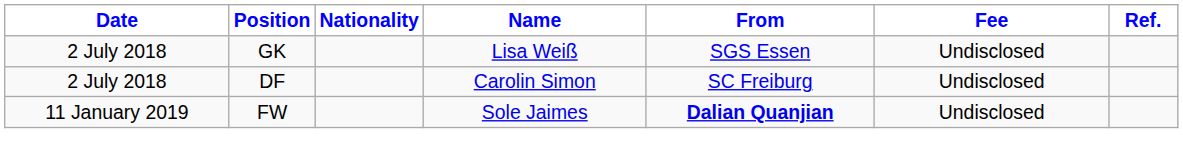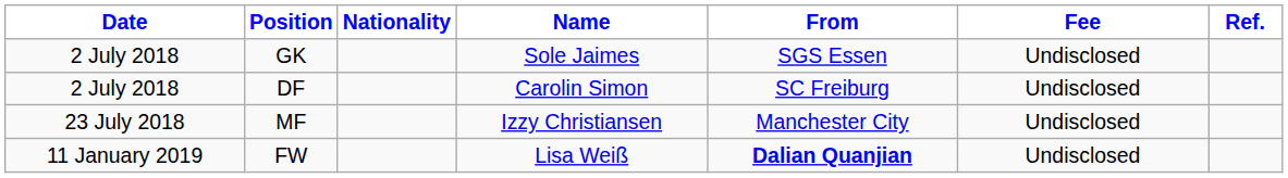 <table class="wikitable" style="text-align:center; font-size:90%; ">
 <tr>
 <th style="background:#FFFFFF; color:blue; width:200px;">Date</th>
 <th style="background:#FFFFFF; color:blue; width:50px;">Position</th>
 <th style="background:#FFFFFF; color:blue; width:50px;">Nationality</th>
 <th style="background:#FFFFFF; color:blue; width:200px;">Name</th>
 <th style="background:#FFFFFF; color:blue; width:200px;">From</th>
 <th style="background:#FFFFFF; color:blue; width:200px;">Fee</th>
 <th style="background:#FFFFFF; color:blue; width:50px;">Ref.</th>
 </tr>
 <tr>
 <td>2 July 2018</td>
 <td>GK</td>
 <td></td>
-<td><a href='#'>Lisa Weiß</a></td>
+<td><a href='#'>Sole Jaimes</a></td>
 <td><a href='#'>SGS Essen</a></td>
 <td>Undisclosed</td>
 <td></td>
 </tr>
 <tr>
 <td>2 July 2018</td>
 <td>DF</td>
 <td></td>
 <td><a href='#'>Carolin Simon</a></td>
 <td><a href='#'>SC Freiburg</a></td>
 <td>Undisclosed</td>
 <td></td>
 </tr>
 <tr>
+<td>23 July 2018</td>
+<td>MF</td>
+<td></td>
+<td><a href='#'>Izzy Christiansen</a></td>
+<td><a href='#'>Manchester City</a></td>
+<td>Undisclosed</td>
+<td></td>
+</tr>
+<tr>
 <td>11 January 2019</td>
 <td>FW</td>
 <td></td>
-<td><a href='#'>Sole Jaimes</a></td>
+<td><a href='#'>Lisa Weiß</a></td>
 <td><strong><a href='#'>Dalian Quanjian</a></strong></td>
 <td>Undisclosed</td>
 <td></td>
 </tr>
 </table>
